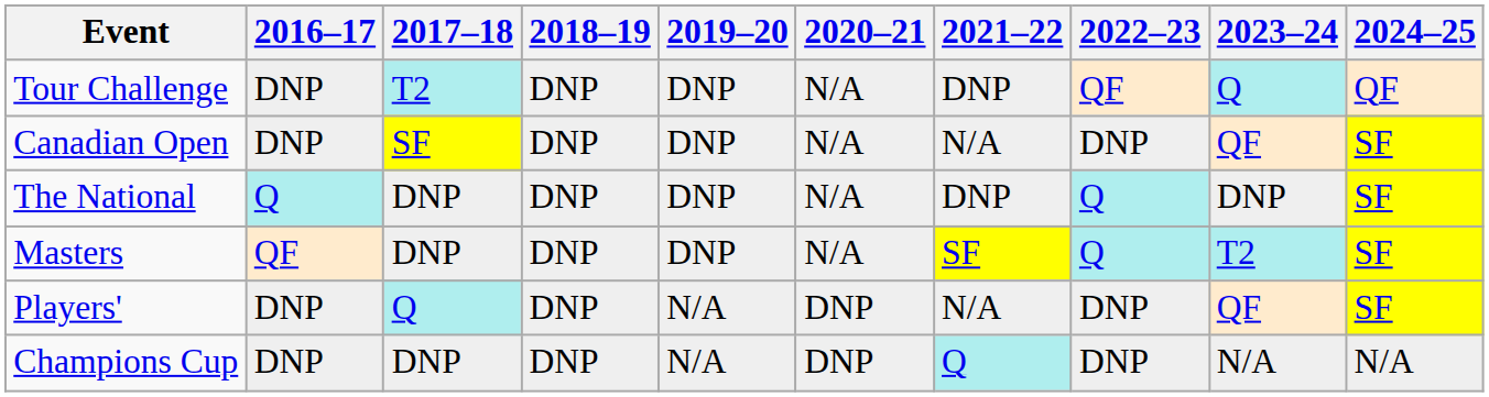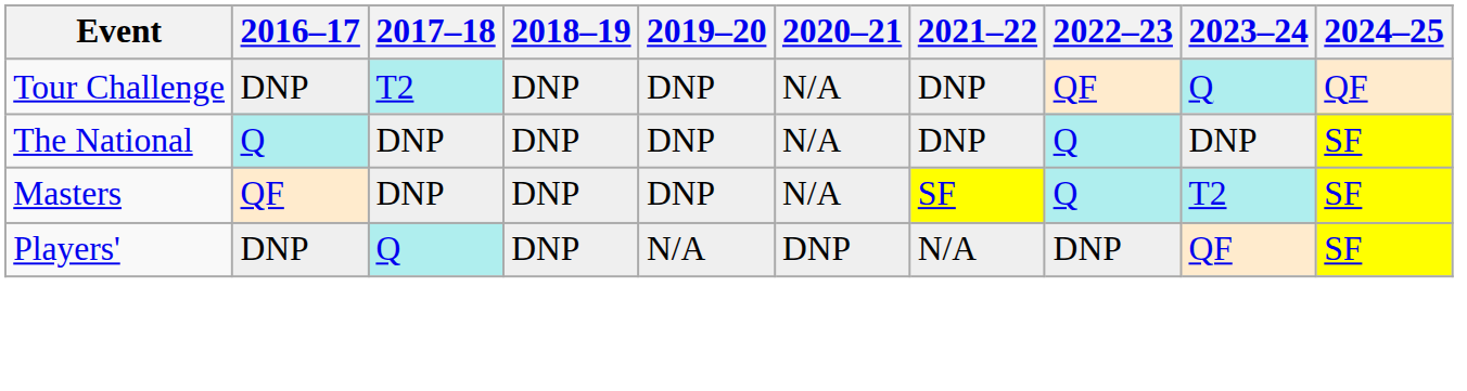 <table class="wikitable" border="1">
 <tr>
 <th>Event</th>
 <th><a href='#'>2016–17</a></th>
 <th><a href='#'>2017–18</a></th>
 <th><a href='#'>2018–19</a></th>
 <th><a href='#'>2019–20</a></th>
 <th><a href='#'>2020–21</a></th>
 <th><a href='#'>2021–22</a></th>
 <th><a href='#'>2022–23</a></th>
 <th><a href='#'>2023–24</a></th>
 <th><a href='#'>2024–25</a></th>
 </tr>
 <tr>
 <td><a href='#'>Tour Challenge</a></td>
 <td style="background:#EFEFEF;">DNP</td>
 <td style="background:#afeeee;"><a href='#'>T2</a></td>
 <td style="background:#EFEFEF;">DNP</td>
 <td style="background:#EFEFEF;">DNP</td>
 <td style="background:#EFEFEF;">N/A</td>
 <td style="background:#EFEFEF;">DNP</td>
 <td style="background:#ffebcd;"><a href='#'>QF</a></td>
 <td style="background:#afeeee;"><a href='#'>Q</a></td>
 <td style="background:#ffebcd;"><a href='#'>QF</a></td>
-</tr>
-<tr>
-<td><a href='#'>Canadian Open</a></td>
-<td style="background:#EFEFEF;">DNP</td>
-<td style="background:yellow;"><a href='#'>SF</a></td>
-<td style="background:#EFEFEF;">DNP</td>
-<td style="background:#EFEFEF;">DNP</td>
-<td style="background:#EFEFEF;">N/A</td>
-<td style="background:#EFEFEF;">N/A</td>
-<td style="background:#EFEFEF;">DNP</td>
-<td style="background:#ffebcd;"><a href='#'>QF</a></td>
-<td style="background:yellow;"><a href='#'>SF</a></td>
 </tr>
 <tr>
 <td><a href='#'>The National</a></td>
 <td style="background:#afeeee;"><a href='#'>Q</a></td>
 <td style="background:#EFEFEF;">DNP</td>
 <td style="background:#EFEFEF;">DNP</td>
 <td style="background:#EFEFEF;">DNP</td>
 <td style="background:#EFEFEF;">N/A</td>
 <td style="background:#EFEFEF;">DNP</td>
 <td style="background:#afeeee;"><a href='#'>Q</a></td>
 <td style="background:#EFEFEF;">DNP</td>
 <td style="background:yellow;"><a href='#'>SF</a></td>
 </tr>
 <tr>
 <td><a href='#'>Masters</a></td>
 <td style="background:#ffebcd;"><a href='#'>QF</a></td>
 <td style="background:#EFEFEF;">DNP</td>
 <td style="background:#EFEFEF;">DNP</td>
 <td style="background:#EFEFEF;">DNP</td>
 <td style="background:#EFEFEF;">N/A</td>
 <td style="background:yellow;"><a href='#'>SF</a></td>
 <td style="background:#afeeee;"><a href='#'>Q</a></td>
 <td style="background:#afeeee;"><a href='#'>T2</a></td>
 <td style="background:yellow;"><a href='#'>SF</a></td>
 </tr>
 <tr>
 <td><a href='#'>Players'</a></td>
 <td style="background:#EFEFEF;">DNP</td>
 <td style="background:#afeeee;"><a href='#'>Q</a></td>
 <td style="background:#EFEFEF;">DNP</td>
 <td style="background:#EFEFEF;">N/A</td>
 <td style="background:#EFEFEF;">DNP</td>
 <td style="background:#EFEFEF;">N/A</td>
 <td style="background:#EFEFEF;">DNP</td>
 <td style="background:#ffebcd;"><a href='#'>QF</a></td>
 <td style="background:yellow;"><a href='#'>SF</a></td>
 </tr>
-<tr>
-<td><a href='#'>Champions Cup</a></td>
-<td style="background:#EFEFEF;">DNP</td>
-<td style="background:#EFEFEF;">DNP</td>
-<td style="background:#EFEFEF;">DNP</td>
-<td style="background:#EFEFEF;">N/A</td>
-<td style="background:#EFEFEF;">DNP</td>
-<td style="background:#afeeee;"><a href='#'>Q</a></td>
-<td style="background:#EFEFEF;">DNP</td>
-<td style="background:#EFEFEF;">N/A</td>
-<td style="background:#EFEFEF;">N/A</td>
-</tr>
 </table>
